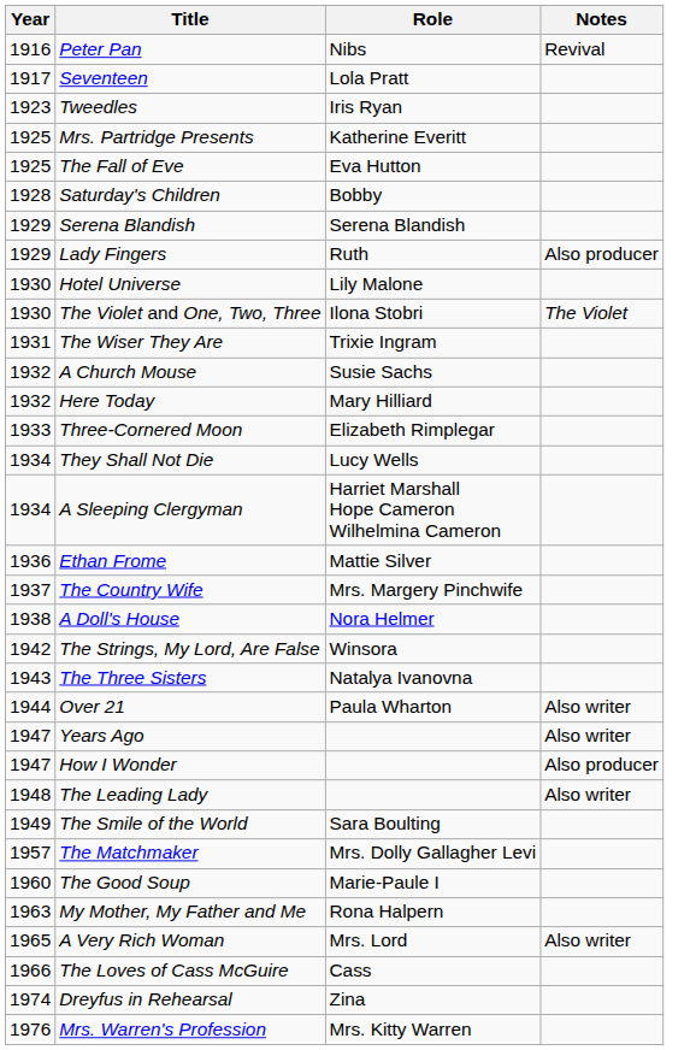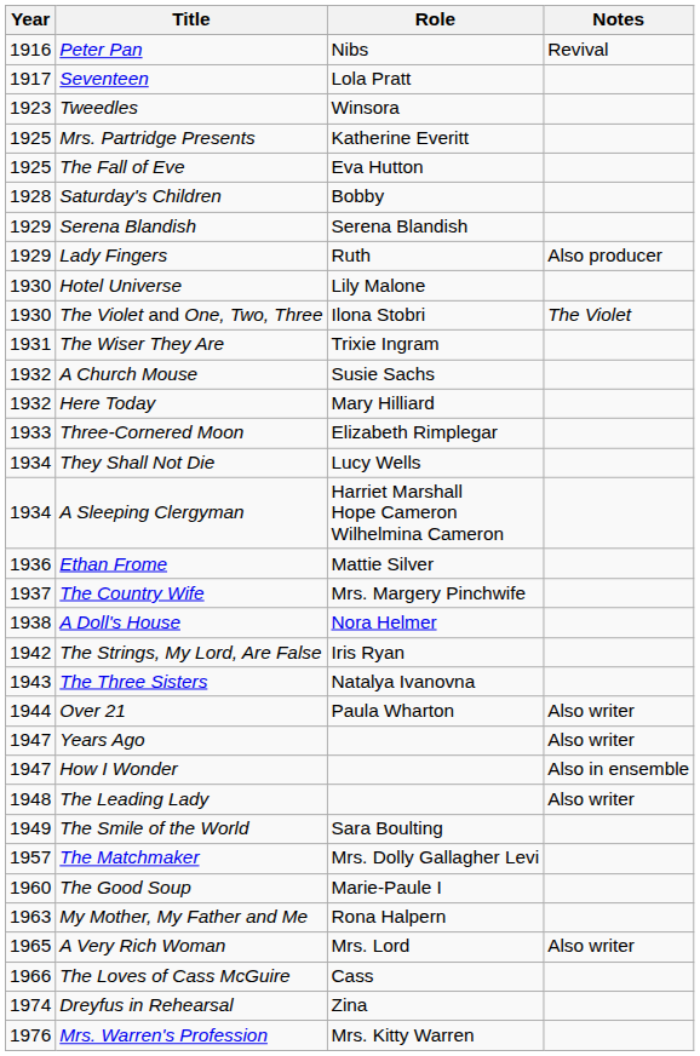 <table class="wikitable sortable">
 <tr>
 <th>Year</th>
 <th>Title</th>
 <th>Role</th>
 <th class=unsortable>Notes</th>
 </tr>
 <tr>
 <td>1916</td>
 <td><em><a href='#'>Peter Pan</a></em></td>
 <td>Nibs</td>
 <td>Revival</td>
 </tr>
 <tr>
 <td>1917</td>
 <td><em><a href='#'>Seventeen</a></em></td>
 <td>Lola Pratt</td>
 <td></td>
 </tr>
 <tr>
 <td>1923</td>
 <td><em>Tweedles</em></td>
-<td>Iris Ryan</td>
+<td>Winsora</td>
 <td></td>
 </tr>
 <tr>
 <td>1925</td>
 <td><em>Mrs. Partridge Presents</em></td>
 <td>Katherine Everitt</td>
 <td></td>
 </tr>
 <tr>
 <td>1925</td>
 <td><em>The Fall of Eve</em></td>
 <td>Eva Hutton</td>
 <td></td>
 </tr>
 <tr>
 <td>1928</td>
 <td><em>Saturday's Children</em></td>
 <td>Bobby</td>
 <td></td>
 </tr>
 <tr>
 <td>1929</td>
 <td><em>Serena Blandish</em></td>
 <td>Serena Blandish</td>
 <td></td>
 </tr>
 <tr>
 <td>1929</td>
 <td><em>Lady Fingers</em></td>
 <td>Ruth</td>
 <td>Also producer</td>
 </tr>
 <tr>
 <td>1930</td>
 <td><em>Hotel Universe</em></td>
 <td>Lily Malone</td>
 <td></td>
 </tr>
 <tr>
 <td>1930</td>
 <td><em>The Violet</em> and <em>One, Two, Three</em></td>
 <td>Ilona Stobri</td>
 <td><em>The Violet</em></td>
 </tr>
 <tr>
 <td>1931</td>
 <td><em>The Wiser They Are</em></td>
 <td>Trixie Ingram</td>
 <td></td>
 </tr>
 <tr>
 <td>1932</td>
 <td><em>A Church Mouse</em></td>
 <td>Susie Sachs</td>
 <td></td>
 </tr>
 <tr>
 <td>1932</td>
 <td><em>Here Today</em></td>
 <td>Mary Hilliard</td>
 <td></td>
 </tr>
 <tr>
 <td>1933</td>
 <td><em>Three-Cornered Moon</em></td>
 <td>Elizabeth Rimplegar</td>
 <td></td>
 </tr>
 <tr>
 <td>1934</td>
 <td><em>They Shall Not Die</em></td>
 <td>Lucy Wells</td>
 <td></td>
 </tr>
 <tr>
 <td>1934</td>
 <td><em>A Sleeping Clergyman</em></td>
 <td>Harriet Marshall <br> Hope Cameron <br> Wilhelmina Cameron</td>
 <td></td>
 </tr>
 <tr>
 <td>1936</td>
 <td><em><a href='#'>Ethan Frome</a></em></td>
 <td>Mattie Silver</td>
 <td></td>
 </tr>
 <tr>
 <td>1937</td>
 <td><em><a href='#'>The Country Wife</a></em></td>
 <td>Mrs. Margery Pinchwife</td>
 <td></td>
 </tr>
 <tr>
 <td>1938</td>
 <td><em><a href='#'>A Doll's House</a></em></td>
 <td><a href='#'>Nora Helmer</a></td>
 <td></td>
 </tr>
 <tr>
 <td>1942</td>
 <td><em>The Strings, My Lord, Are False</em></td>
-<td>Winsora</td>
+<td>Iris Ryan</td>
 <td></td>
 </tr>
 <tr>
 <td>1943</td>
 <td><em><a href='#'>The Three Sisters</a></em></td>
 <td>Natalya Ivanovna</td>
 <td></td>
 </tr>
 <tr>
 <td>1944</td>
 <td><em>Over 21</em></td>
 <td>Paula Wharton</td>
 <td>Also writer</td>
 </tr>
 <tr>
 <td>1947</td>
 <td><em>Years Ago</em></td>
 <td></td>
 <td>Also writer</td>
 </tr>
 <tr>
 <td>1947</td>
 <td><em>How I Wonder</em></td>
 <td></td>
-<td>Also producer</td>
+<td>Also in ensemble</td>
 </tr>
 <tr>
 <td>1948</td>
 <td><em>The Leading Lady</em></td>
 <td></td>
 <td>Also writer</td>
 </tr>
 <tr>
 <td>1949</td>
 <td><em>The Smile of the World</em></td>
 <td>Sara Boulting</td>
 <td></td>
 </tr>
 <tr>
 <td>1957</td>
 <td><em><a href='#'>The Matchmaker</a></em></td>
 <td>Mrs. Dolly Gallagher Levi</td>
 <td></td>
 </tr>
 <tr>
 <td>1960</td>
 <td><em>The Good Soup</em></td>
 <td>Marie-Paule I</td>
 <td></td>
 </tr>
 <tr>
 <td>1963</td>
 <td><em>My Mother, My Father and Me</em></td>
 <td>Rona Halpern</td>
 <td></td>
 </tr>
 <tr>
 <td>1965</td>
 <td><em>A Very Rich Woman</em></td>
 <td>Mrs. Lord</td>
 <td>Also writer</td>
 </tr>
 <tr>
 <td>1966</td>
 <td><em>The Loves of Cass McGuire</em></td>
 <td>Cass</td>
 <td></td>
 </tr>
 <tr>
 <td>1974</td>
 <td><em>Dreyfus in Rehearsal</em></td>
 <td>Zina</td>
 <td></td>
 </tr>
 <tr>
 <td>1976</td>
 <td><em><a href='#'>Mrs. Warren's Profession</a></em></td>
 <td>Mrs. Kitty Warren</td>
 <td></td>
 </tr>
 </table>
